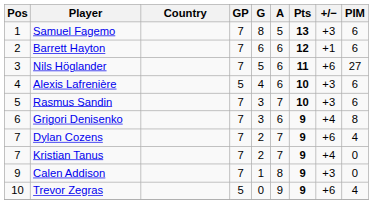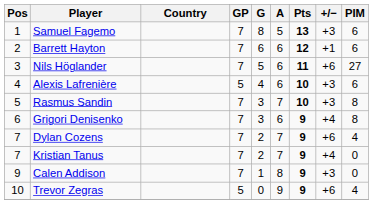 <table class="wikitable sortable" style="text-align: center;">
 <tr>
 <th width=30>Pos</th>
 <th width=150>Player</th>
 <th width=120>Country</th>
 <th width=20>GP</th>
 <th width=20>G</th>
 <th width=20>A</th>
 <th width=30>Pts</th>
 <th width=30>+/−</th>
 <th width=30>PIM</th>
 </tr>
 <tr>
 <td>1</td>
 <td align=left><a href='#'>Samuel Fagemo</a></td>
 <td align=left></td>
 <td>7</td>
 <td>8</td>
 <td>5</td>
 <td><strong>13</strong></td>
 <td>+3</td>
 <td>6</td>
 </tr>
 <tr>
 <td>2</td>
 <td align=left><a href='#'>Barrett Hayton</a></td>
 <td align=left></td>
 <td>7</td>
 <td>6</td>
 <td>6</td>
 <td><strong>12</strong></td>
 <td>+1</td>
 <td>6</td>
 </tr>
 <tr>
 <td>3</td>
 <td align=left><a href='#'>Nils Höglander</a></td>
 <td align=left></td>
 <td>7</td>
 <td>5</td>
 <td>6</td>
 <td><strong>11</strong></td>
 <td>+6</td>
 <td>27</td>
 </tr>
 <tr>
 <td>4</td>
 <td align=left><a href='#'>Alexis Lafrenière</a></td>
 <td align=left></td>
 <td>5</td>
 <td>4</td>
 <td>6</td>
 <td><strong>10</strong></td>
 <td>+3</td>
 <td>6</td>
 </tr>
 <tr>
 <td>5</td>
 <td align=left><a href='#'>Rasmus Sandin</a></td>
 <td align=left></td>
 <td>7</td>
 <td>3</td>
 <td>7</td>
 <td><strong>10</strong></td>
 <td>+3</td>
-<td>6</td>
+<td>8</td>
 </tr>
 <tr>
 <td>6</td>
 <td align=left><a href='#'>Grigori Denisenko</a></td>
 <td align=left></td>
 <td>7</td>
 <td>3</td>
 <td>6</td>
 <td><strong>9</strong></td>
 <td>+4</td>
 <td>8</td>
 </tr>
 <tr>
 <td>7</td>
 <td align=left><a href='#'>Dylan Cozens</a></td>
 <td align=left></td>
 <td>7</td>
 <td>2</td>
 <td>7</td>
 <td><strong>9</strong></td>
 <td>+6</td>
 <td>4</td>
 </tr>
 <tr>
 <td>7</td>
 <td align=left><a href='#'>Kristian Tanus</a></td>
 <td align=left></td>
 <td>7</td>
 <td>2</td>
 <td>7</td>
 <td><strong>9</strong></td>
 <td>+4</td>
 <td>0</td>
 </tr>
 <tr>
 <td>9</td>
 <td align=left><a href='#'>Calen Addison</a></td>
 <td align=left></td>
 <td>7</td>
 <td>1</td>
 <td>8</td>
 <td><strong>9</strong></td>
 <td>+3</td>
 <td>0</td>
 </tr>
 <tr>
 <td>10</td>
 <td align=left><a href='#'>Trevor Zegras</a></td>
 <td align=left></td>
 <td>5</td>
 <td>0</td>
 <td>9</td>
 <td><strong>9</strong></td>
 <td>+6</td>
 <td>4</td>
 </tr>
 <tr>
 </tr>
 </table>
